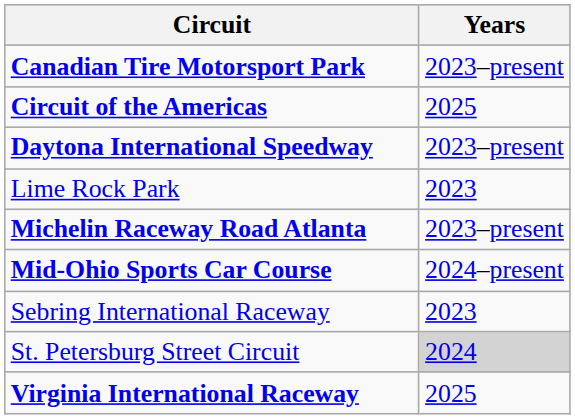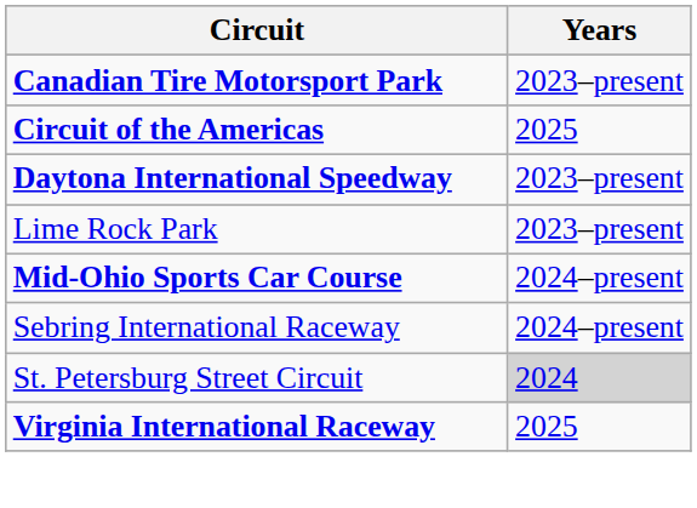 <table class="wikitable" style="font-size:100%">
 <tr style="background:#efefef;">
 <th width=250px>Circuit</th>
 <th>Years</th>
 </tr>
 <tr>
 <td> <strong><a href='#'>Canadian Tire Motorsport Park</a></strong></td>
 <td><a href='#'>2023</a>–<a href='#'>present</a></td>
 </tr>
 <tr>
 <td> <strong><a href='#'>Circuit of the Americas</a></strong></td>
 <td><a href='#'>2025</a></td>
 </tr>
 <tr>
 <td> <strong><a href='#'>Daytona International Speedway</a></strong></td>
 <td><a href='#'>2023</a>–<a href='#'>present</a></td>
 </tr>
 <tr>
 <td> <a href='#'>Lime Rock Park</a></td>
-<td><a href='#'>2023</a></td>
-</tr>
-<tr>
-<td> <strong><a href='#'>Michelin Raceway Road Atlanta</a></strong></td>
 <td><a href='#'>2023</a>–<a href='#'>present</a></td>
 </tr>
 <tr>
 <td> <strong><a href='#'>Mid-Ohio Sports Car Course</a></strong></td>
 <td><a href='#'>2024</a>–<a href='#'>present</a></td>
 </tr>
 <tr>
 <td> <a href='#'>Sebring International Raceway</a></td>
-<td><a href='#'>2023</a></td>
+<td><a href='#'>2024</a>–<a href='#'>present</a></td>
 </tr>
 <tr>
 <td> <a href='#'>St. Petersburg Street Circuit</a></td>
 <td style="background: lightgrey;"><a href='#'>2024</a></td>
 </tr>
 <tr>
 <td> <strong><a href='#'>Virginia International Raceway</a></strong></td>
 <td><a href='#'>2025</a></td>
 </tr>
 </table>
